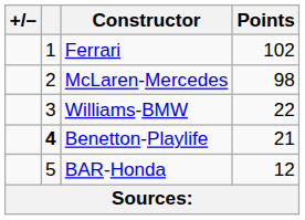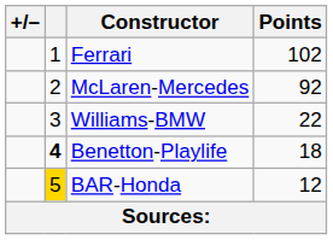 <table class="wikitable" style="font-size: 85%;">
 <tr>
 <th scope="col">+/–</th>
 <th scope="col"></th>
 <th scope="col">Constructor</th>
 <th scope="col">Points</th>
 </tr>
 <tr>
 <td align="left"></td>
 <td align="center">1</td>
 <td> <a href='#'>Ferrari</a></td>
 <td align="right">102</td>
 </tr>
 <tr>
 <td align="left"></td>
 <td align="center">2</td>
 <td> <a href='#'>McLaren</a>-<a href='#'>Mercedes</a></td>
-<td align="right">98</td>
+<td align="right">92</td>
 </tr>
 <tr>
 <td align="left"></td>
 <td align="center">3</td>
 <td> <a href='#'>Williams</a>-<a href='#'>BMW</a></td>
 <td align="right">22</td>
 </tr>
 <tr>
 <td align="left"></td>
 <td align="center"><strong>4</strong></td>
 <td> <a href='#'>Benetton</a>-<a href='#'>Playlife</a></td>
-<td align="right">21</td>
+<td align="right">18</td>
 </tr>
 <tr>
 <td align="left"></td>
-<td align="center">5</td>
+<td align="center" style="background: gold;">5</td>
 <td> <a href='#'>BAR</a>-<a href='#'>Honda</a></td>
 <td align="right">12</td>
 </tr>
 <tr>
 <th colspan=4>Sources:</th>
 </tr>
 </table>
